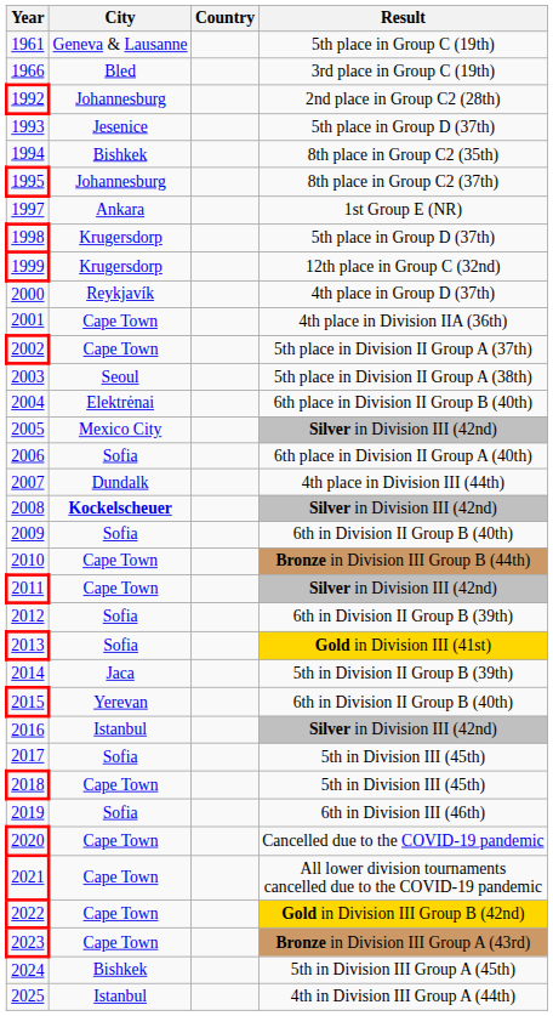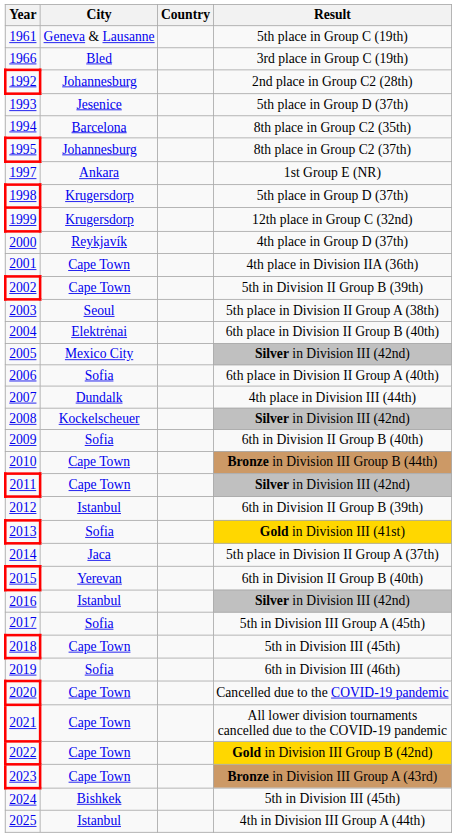 <table class="wikitable" style="text-align:center;">
 <tr>
 <th>Year</th>
 <th>City</th>
 <th>Country</th>
 <th>Result</th>
 </tr>
 <tr>
 <td><a href='#'>1961</a></td>
 <td><a href='#'>Geneva</a> & <a href='#'>Lausanne</a></td>
 <td></td>
 <td>5th place in Group C (19th)</td>
 </tr>
 <tr>
 <td><a href='#'>1966</a></td>
 <td><a href='#'>Bled</a></td>
 <td></td>
 <td>3rd place in Group C (19th)</td>
 </tr>
 <tr>
 <td style="border: 3px solid red"><a href='#'>1992</a></td>
 <td><a href='#'>Johannesburg</a></td>
 <td></td>
 <td>2nd place in Group C2 (28th)</td>
 </tr>
 <tr>
 <td><a href='#'>1993</a></td>
 <td><a href='#'>Jesenice</a></td>
 <td></td>
 <td>5th place in Group D (37th)</td>
 </tr>
 <tr>
 <td><a href='#'>1994</a></td>
-<td><a href='#'>Bishkek</a></td>
+<td><a href='#'>Barcelona</a></td>
 <td></td>
 <td>8th place in Group C2 (35th)</td>
 </tr>
 <tr>
 <td style="border: 3px solid red"><a href='#'>1995</a></td>
 <td><a href='#'>Johannesburg</a></td>
 <td></td>
 <td>8th place in Group C2 (37th)</td>
 </tr>
 <tr>
 <td><a href='#'>1997</a></td>
 <td><a href='#'>Ankara</a></td>
 <td></td>
 <td>1st Group E (NR)</td>
 </tr>
 <tr>
 <td style="border: 3px solid red"><a href='#'>1998</a></td>
 <td><a href='#'>Krugersdorp</a></td>
 <td></td>
 <td>5th place in Group D (37th)</td>
 </tr>
 <tr>
 <td style="border: 3px solid red"><a href='#'>1999</a></td>
 <td><a href='#'>Krugersdorp</a></td>
 <td></td>
 <td>12th place in Group C (32nd)</td>
 </tr>
 <tr>
 <td><a href='#'>2000</a></td>
 <td><a href='#'>Reykjavík</a></td>
 <td></td>
 <td>4th place in Group D (37th)</td>
 </tr>
 <tr>
 <td><a href='#'>2001</a></td>
 <td><a href='#'>Cape Town</a></td>
 <td></td>
 <td>4th place in Division IIA (36th)</td>
 </tr>
 <tr>
 <td style="border: 3px solid red"><a href='#'>2002</a></td>
 <td><a href='#'>Cape Town</a></td>
 <td></td>
-<td>5th place in Division II Group A (37th)</td>
+<td>5th in Division II Group B (39th)</td>
 </tr>
 <tr>
 <td><a href='#'>2003</a></td>
 <td><a href='#'>Seoul</a></td>
 <td></td>
 <td>5th place in Division II Group A (38th)</td>
 </tr>
 <tr>
 <td><a href='#'>2004</a></td>
 <td><a href='#'>Elektrėnai</a></td>
 <td></td>
 <td>6th place in Division II Group B (40th)</td>
 </tr>
 <tr>
 <td><a href='#'>2005</a></td>
 <td><a href='#'>Mexico City</a></td>
 <td></td>
 <td bgcolor=silver align=center><strong>Silver</strong> in Division III (42nd)</td>
 </tr>
 <tr>
 <td><a href='#'>2006</a></td>
 <td><a href='#'>Sofia</a></td>
 <td></td>
 <td>6th place in Division II Group A (40th)</td>
 </tr>
 <tr>
 <td><a href='#'>2007</a></td>
 <td><a href='#'>Dundalk</a></td>
 <td></td>
 <td>4th place in Division III (44th)</td>
 </tr>
 <tr>
 <td><a href='#'>2008</a></td>
-<td><strong><a href='#'>Kockelscheuer</a></strong></td>
+<td><a href='#'>Kockelscheuer</a></td>
 <td></td>
 <td bgcolor=silver align=center><strong>Silver</strong> in Division III (42nd)</td>
 </tr>
 <tr>
 <td><a href='#'>2009</a></td>
 <td><a href='#'>Sofia</a></td>
 <td></td>
 <td>6th in Division II Group B (40th)</td>
 </tr>
 <tr>
 <td><a href='#'>2010</a></td>
 <td><a href='#'>Cape Town</a></td>
 <td></td>
 <td bgcolor=#cc9966 align=center><strong>Bronze</strong> in Division III Group B (44th)</td>
 </tr>
 <tr>
 <td style="border: 3px solid red"><a href='#'>2011</a></td>
 <td><a href='#'>Cape Town</a></td>
 <td></td>
 <td bgcolor=silver align=center><strong>Silver</strong> in Division III (42nd)</td>
 </tr>
 <tr>
 <td><a href='#'>2012</a></td>
-<td><a href='#'>Sofia</a></td>
+<td><a href='#'>Istanbul</a></td>
 <td></td>
 <td>6th in Division II Group B (39th)</td>
 </tr>
 <tr>
 <td style="border: 3px solid red"><a href='#'>2013</a></td>
 <td><a href='#'>Sofia</a></td>
 <td></td>
 <td bgcolor=gold align=center><strong>Gold</strong> in Division III (41st)</td>
 </tr>
 <tr>
 <td><a href='#'>2014</a></td>
 <td><a href='#'>Jaca</a></td>
 <td></td>
-<td>5th in Division II Group B (39th)</td>
+<td>5th place in Division II Group A (37th)</td>
 </tr>
 <tr>
 <td style="border: 3px solid red"><a href='#'>2015</a></td>
 <td><a href='#'>Yerevan</a></td>
 <td></td>
 <td>6th in Division II Group B (40th)</td>
 </tr>
 <tr>
 <td><a href='#'>2016</a></td>
 <td><a href='#'>Istanbul</a></td>
 <td></td>
 <td bgcolor=silver align=center><strong>Silver</strong> in Division III (42nd)</td>
 </tr>
 <tr>
 <td><a href='#'>2017</a></td>
 <td><a href='#'>Sofia</a></td>
 <td></td>
-<td>5th in Division III (45th)</td>
+<td>5th in Division III Group A (45th)</td>
 </tr>
 <tr>
 <td style="border: 3px solid red"><a href='#'>2018</a></td>
 <td><a href='#'>Cape Town</a></td>
 <td></td>
 <td>5th in Division III (45th)</td>
 </tr>
 <tr>
 <td><a href='#'>2019</a></td>
 <td><a href='#'>Sofia</a></td>
 <td></td>
 <td>6th in Division III (46th)</td>
 </tr>
 <tr>
 <td style="border: 3px solid red"><a href='#'>2020</a></td>
 <td><a href='#'>Cape Town</a></td>
 <td></td>
 <td>Cancelled due to the <a href='#'>COVID-19 pandemic</a></td>
 </tr>
 <tr>
 <td style="border: 3px solid red"><a href='#'>2021</a></td>
 <td><a href='#'>Cape Town</a></td>
 <td></td>
 <td>All lower division tournaments<br>cancelled due to the COVID-19 pandemic</td>
 </tr>
 <tr>
 <td style="border: 3px solid red"><a href='#'>2022</a></td>
 <td><a href='#'>Cape Town</a></td>
 <td></td>
 <td bgcolor=gold align=center><strong>Gold</strong> in Division III Group B (42nd)</td>
 </tr>
 <tr>
 <td style="border: 3px solid red"><a href='#'>2023</a></td>
 <td><a href='#'>Cape Town</a></td>
 <td></td>
 <td bgcolor=#cc9966 align=center><strong>Bronze</strong> in Division III Group A (43rd)</td>
 </tr>
 <tr>
 <td><a href='#'>2024</a></td>
 <td><a href='#'>Bishkek</a></td>
 <td></td>
-<td>5th in Division III Group A (45th)</td>
+<td>5th in Division III (45th)</td>
 </tr>
 <tr>
 <td><a href='#'>2025</a></td>
 <td><a href='#'>Istanbul</a></td>
 <td></td>
 <td>4th in Division III Group A (44th)</td>
 </tr>
 </table>
